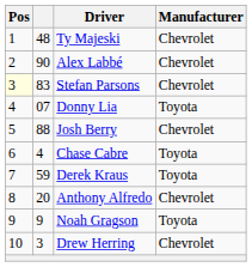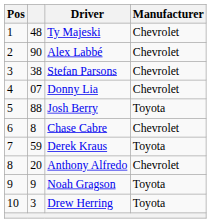 <table class="wikitable" style="font-size:98%">
 <tr>
 <th>Pos</th>
 <th></th>
 <th>Driver</th>
 <th>Manufacturer</th>
 </tr>
 <tr>
 <td>1</td>
 <td>48</td>
 <td><a href='#'>Ty Majeski</a></td>
 <td>Chevrolet</td>
 </tr>
 <tr>
 <td>2</td>
 <td>90</td>
 <td><a href='#'>Alex Labbé</a></td>
 <td>Chevrolet</td>
 </tr>
 <tr>
-<td style="background: lightyellow;">3</td>
-<td>83</td>
+<td>3</td>
+<td>38</td>
 <td><a href='#'>Stefan Parsons</a></td>
 <td>Chevrolet</td>
 </tr>
 <tr>
 <td>4</td>
 <td>07</td>
 <td><a href='#'>Donny Lia</a></td>
-<td>Toyota</td>
+<td>Chevrolet</td>
 </tr>
 <tr>
 <td>5</td>
 <td>88</td>
 <td><a href='#'>Josh Berry</a></td>
-<td>Chevrolet</td>
+<td>Toyota</td>
 </tr>
 <tr>
 <td>6</td>
-<td>4</td>
+<td>8</td>
 <td><a href='#'>Chase Cabre</a></td>
-<td>Toyota</td>
+<td>Chevrolet</td>
 </tr>
 <tr>
 <td>7</td>
 <td>59</td>
 <td><a href='#'>Derek Kraus</a></td>
 <td>Toyota</td>
 </tr>
 <tr>
 <td>8</td>
 <td>20</td>
 <td><a href='#'>Anthony Alfredo</a></td>
 <td>Chevrolet</td>
 </tr>
 <tr>
 <td>9</td>
 <td>9</td>
 <td><a href='#'>Noah Gragson</a></td>
 <td>Toyota</td>
 </tr>
 <tr>
 <td>10</td>
 <td>3</td>
 <td><a href='#'>Drew Herring</a></td>
-<td>Chevrolet</td>
+<td>Toyota</td>
 </tr>
 <tr>
 <th colspan=4></th>
 </tr>
 </table>
